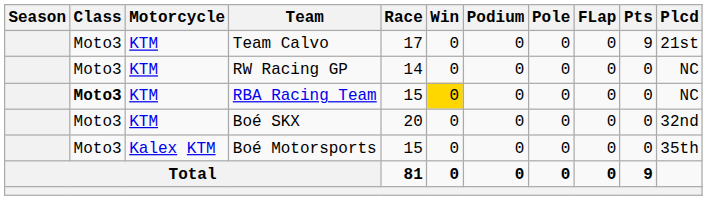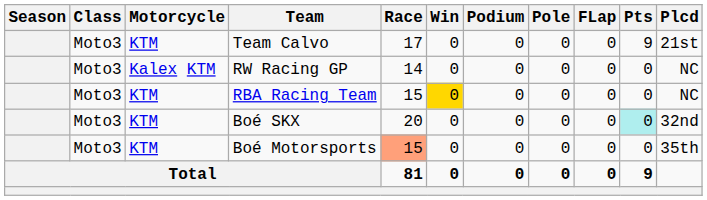 <table class="wikitable" style="text-align:right;">
 <tr>
 <th scope="col">Season</th>
 <th scope="col">Class</th>
 <th scope="col">Motorcycle</th>
 <th scope="col">Team</th>
 <th scope="col">Race</th>
 <th scope="col">Win</th>
 <th scope="col">Podium</th>
 <th scope="col">Pole</th>
 <th scope="col">FLap</th>
 <th scope="col">Pts</th>
 <th scope="col">Plcd</th>
 </tr>
 <tr>
 <th scope="row"></th>
 <td>Moto3</td>
 <td style="text-align:left;"><a href='#'>KTM</a></td>
 <td style="text-align:left;">Team Calvo</td>
 <td>17</td>
 <td>0</td>
 <td>0</td>
 <td>0</td>
 <td>0</td>
 <td>9</td>
 <td>21st</td>
 </tr>
 <tr>
 <th scope="row"></th>
 <td>Moto3</td>
-<td style="text-align:left;"><a href='#'>KTM</a></td>
+<td style="text-align:left;"><a href='#'>Kalex</a> <a href='#'>KTM</a></td>
 <td style="text-align:left;">RW Racing GP</td>
 <td>14</td>
 <td>0</td>
 <td>0</td>
 <td>0</td>
 <td>0</td>
 <td>0</td>
 <td>NC</td>
 </tr>
 <tr>
 <th scope="row"></th>
-<td><strong>Moto3</strong></td>
+<td>Moto3</td>
 <td style="text-align:left;"><a href='#'>KTM</a></td>
 <td style="text-align:left;"><a href='#'>RBA Racing Team</a></td>
 <td>15</td>
 <td style="background: gold;">0</td>
 <td>0</td>
 <td>0</td>
 <td>0</td>
 <td>0</td>
 <td>NC</td>
 </tr>
 <tr>
 <th scope="row"></th>
 <td>Moto3</td>
 <td style="text-align:left;"><a href='#'>KTM</a></td>
 <td style="text-align:left;">Boé SKX</td>
 <td>20</td>
 <td>0</td>
 <td>0</td>
 <td>0</td>
 <td>0</td>
-<td>0</td>
+<td style="background: paleturquoise;">0</td>
 <td>32nd</td>
 </tr>
 <tr>
 <th scope="row"></th>
 <td>Moto3</td>
-<td style="text-align:left;"><a href='#'>Kalex</a> <a href='#'>KTM</a></td>
+<td style="text-align:left;"><a href='#'>KTM</a></td>
 <td style="text-align:left;">Boé Motorsports</td>
-<td>15</td>
+<td style="background: lightsalmon;">15</td>
 <td>0</td>
 <td>0</td>
 <td>0</td>
 <td>0</td>
 <td>0</td>
 <td>35th</td>
 </tr>
 <tr>
 <th colspan="4">Total</th>
 <td><strong>81</strong></td>
 <td><strong>0</strong></td>
 <td><strong>0</strong></td>
 <td><strong>0</strong></td>
 <td><strong>0</strong></td>
 <td><strong>9</strong></td>
 <td></td>
 </tr>
 <tr>
 <th colspan="11"></th>
 </tr>
 </table>
